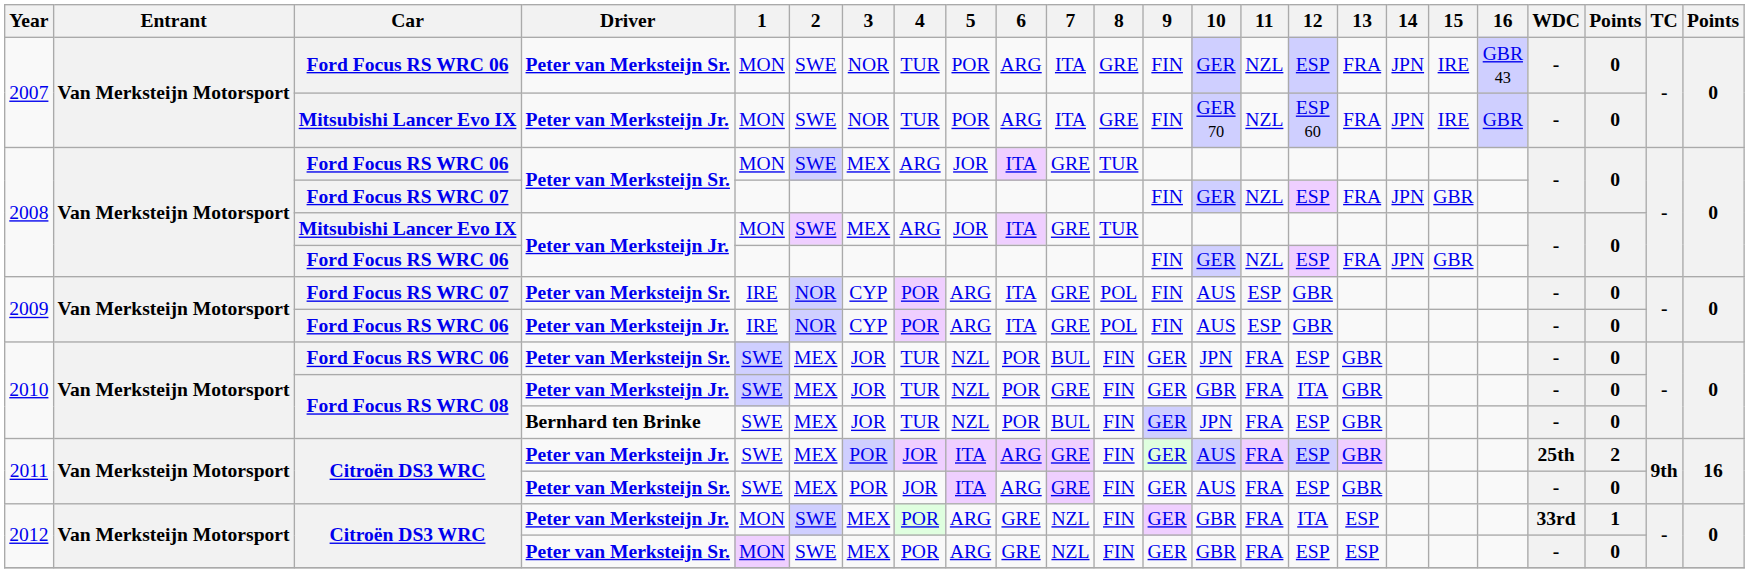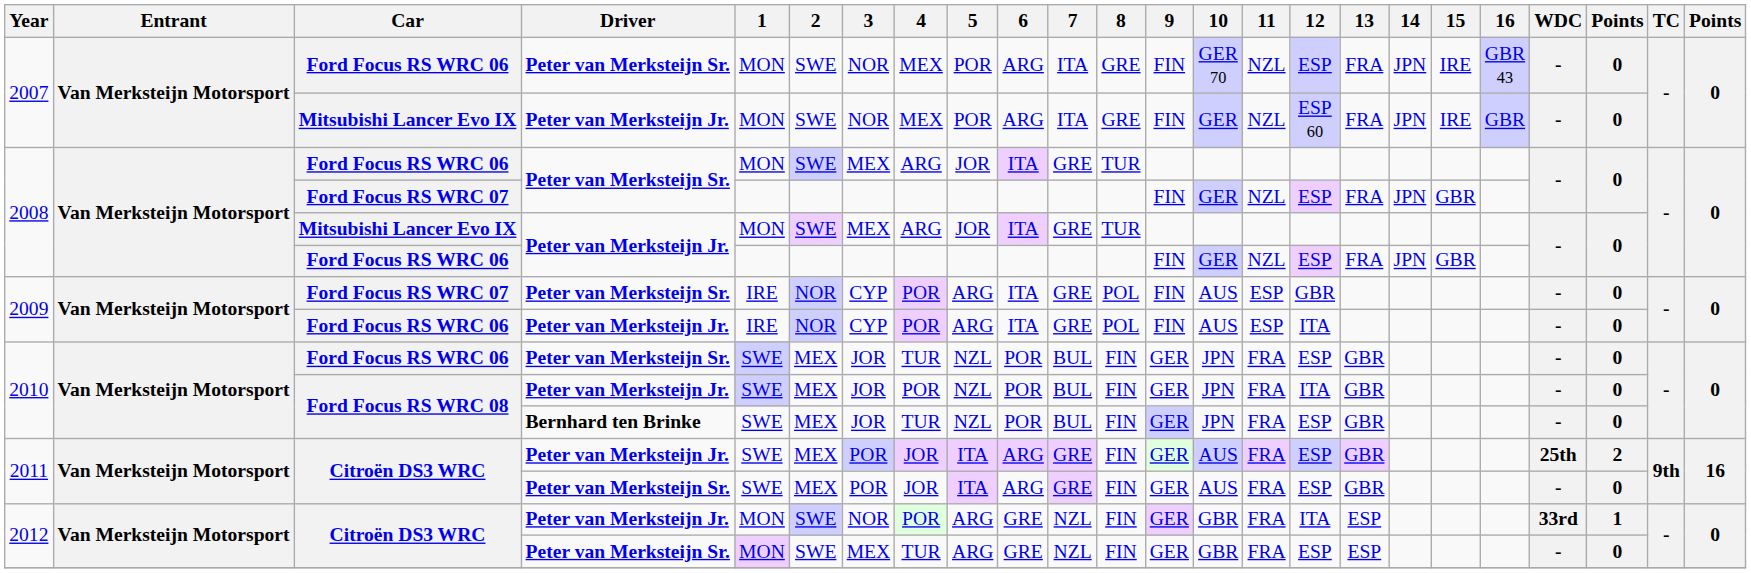 <table class="wikitable" border="1" style="text-align:center; font-size:90%;">
 <tr>
 <th>Year</th>
 <th>Entrant</th>
 <th>Car</th>
 <th>Driver</th>
 <th>1</th>
 <th>2</th>
 <th>3</th>
 <th>4</th>
 <th>5</th>
 <th>6</th>
 <th>7</th>
 <th>8</th>
 <th>9</th>
 <th>10</th>
 <th>11</th>
 <th>12</th>
 <th>13</th>
 <th>14</th>
 <th>15</th>
 <th>16</th>
 <th>WDC</th>
 <th>Points</th>
 <th>TC</th>
 <th>Points</th>
 </tr>
 <tr>
 <td rowspan="2"><a href='#'>2007</a></td>
 <th rowspan="2">Van Merksteijn Motorsport</th>
 <th><a href='#'>Ford Focus RS WRC 06</a></th>
 <td align="left"> <strong><a href='#'>Peter van Merksteijn Sr.</a></strong></td>
 <td><a href='#'>MON</a></td>
 <td><a href='#'>SWE</a></td>
 <td><a href='#'>NOR</a></td>
-<td><a href='#'>TUR</a></td>
+<td><a href='#'>MEX</a></td>
 <td><a href='#'>POR</a></td>
 <td><a href='#'>ARG</a></td>
 <td><a href='#'>ITA</a></td>
 <td><a href='#'>GRE</a></td>
 <td><a href='#'>FIN</a></td>
-<td style="background:#CFCFFF;"><a href='#'>GER</a><br></td>
+<td style="background:#CFCFFF;"><a href='#'>GER</a><br><small>70</small></td>
 <td><a href='#'>NZL</a></td>
 <td style="background:#CFCFFF;"><a href='#'>ESP</a><br></td>
 <td><a href='#'>FRA</a></td>
 <td><a href='#'>JPN</a></td>
 <td><a href='#'>IRE</a></td>
 <td style="background:#CFCFFF;"><a href='#'>GBR</a><br><small>43</small></td>
 <th>-</th>
 <th>0</th>
 <th rowspan="2">-</th>
 <th rowspan="2">0</th>
 </tr>
 <tr>
 <th><a href='#'>Mitsubishi Lancer Evo IX</a></th>
 <td align="left"> <strong><a href='#'>Peter van Merksteijn Jr.</a></strong></td>
 <td><a href='#'>MON</a></td>
 <td><a href='#'>SWE</a></td>
 <td><a href='#'>NOR</a></td>
-<td><a href='#'>TUR</a></td>
+<td><a href='#'>MEX</a></td>
 <td><a href='#'>POR</a></td>
 <td><a href='#'>ARG</a></td>
 <td><a href='#'>ITA</a></td>
 <td><a href='#'>GRE</a></td>
 <td><a href='#'>FIN</a></td>
-<td style="background:#CFCFFF;"><a href='#'>GER</a><br><small>70</small></td>
+<td style="background:#CFCFFF;"><a href='#'>GER</a><br></td>
 <td><a href='#'>NZL</a></td>
 <td style="background:#CFCFFF;"><a href='#'>ESP</a><br><small>60</small></td>
 <td><a href='#'>FRA</a></td>
 <td><a href='#'>JPN</a></td>
 <td><a href='#'>IRE</a></td>
 <td style="background:#CFCFFF;"><a href='#'>GBR</a><br></td>
 <th>-</th>
 <th>0</th>
 </tr>
 <tr>
 <td rowspan="4"><a href='#'>2008</a></td>
 <th rowspan="4">Van Merksteijn Motorsport</th>
 <th><a href='#'>Ford Focus RS WRC 06</a></th>
 <td rowspan="2" align="left"> <strong><a href='#'>Peter van Merksteijn Sr.</a></strong></td>
 <td><a href='#'>MON</a></td>
 <td style="background:#CFCFFF;"><a href='#'>SWE</a><br></td>
 <td><a href='#'>MEX</a></td>
 <td><a href='#'>ARG</a></td>
 <td><a href='#'>JOR</a></td>
 <td style="background:#EFCFFF;"><a href='#'>ITA</a><br></td>
 <td><a href='#'>GRE</a></td>
 <td><a href='#'>TUR</a></td>
 <td></td>
 <td></td>
 <td></td>
 <td></td>
 <td></td>
 <td></td>
 <td></td>
 <td></td>
 <th rowspan="2">-</th>
 <th rowspan="2">0</th>
 <th rowspan="4">-</th>
 <th rowspan="4">0</th>
 </tr>
 <tr>
 <th><a href='#'>Ford Focus RS WRC 07</a></th>
 <td></td>
 <td></td>
 <td></td>
 <td></td>
 <td></td>
 <td></td>
 <td></td>
 <td></td>
 <td><a href='#'>FIN</a></td>
 <td style="background:#CFCFFF;"><a href='#'>GER</a><br></td>
 <td><a href='#'>NZL</a></td>
 <td style="background:#EFCFFF;"><a href='#'>ESP</a><br></td>
 <td><a href='#'>FRA</a></td>
 <td><a href='#'>JPN</a></td>
 <td><a href='#'>GBR</a></td>
 <td></td>
 </tr>
 <tr>
 <th><a href='#'>Mitsubishi Lancer Evo IX</a></th>
 <td rowspan="2" align="left"> <strong><a href='#'>Peter van Merksteijn Jr.</a></strong></td>
 <td><a href='#'>MON</a></td>
 <td style="background:#EFCFFF;"><a href='#'>SWE</a><br></td>
 <td><a href='#'>MEX</a></td>
 <td><a href='#'>ARG</a></td>
 <td><a href='#'>JOR</a></td>
 <td style="background:#EFCFFF;"><a href='#'>ITA</a><br></td>
 <td><a href='#'>GRE</a></td>
 <td><a href='#'>TUR</a></td>
 <td></td>
 <td></td>
 <td></td>
 <td></td>
 <td></td>
 <td></td>
 <td></td>
 <td></td>
 <th rowspan="2">-</th>
 <th rowspan="2">0</th>
 </tr>
 <tr>
 <th><a href='#'>Ford Focus RS WRC 06</a></th>
 <td></td>
 <td></td>
 <td></td>
 <td></td>
 <td></td>
 <td></td>
 <td></td>
 <td></td>
 <td><a href='#'>FIN</a></td>
 <td style="background:#CFCFFF;"><a href='#'>GER</a><br></td>
 <td><a href='#'>NZL</a></td>
 <td style="background:#EFCFFF;"><a href='#'>ESP</a><br></td>
 <td><a href='#'>FRA</a></td>
 <td><a href='#'>JPN</a></td>
 <td><a href='#'>GBR</a></td>
 <td></td>
 </tr>
 <tr>
 <td rowspan="2"><a href='#'>2009</a></td>
 <th rowspan="2">Van Merksteijn Motorsport</th>
 <th><a href='#'>Ford Focus RS WRC 07</a></th>
 <td align="left"> <strong><a href='#'>Peter van Merksteijn Sr.</a></strong></td>
 <td><a href='#'>IRE</a></td>
 <td style="background:#CFCFFF;"><a href='#'>NOR</a><br></td>
 <td><a href='#'>CYP</a></td>
 <td style="background:#EFCFFF;"><a href='#'>POR</a><br></td>
 <td><a href='#'>ARG</a></td>
 <td><a href='#'>ITA</a></td>
 <td><a href='#'>GRE</a></td>
 <td><a href='#'>POL</a></td>
 <td><a href='#'>FIN</a></td>
 <td><a href='#'>AUS</a></td>
 <td><a href='#'>ESP</a></td>
 <td><a href='#'>GBR</a></td>
 <td></td>
 <td></td>
 <td></td>
 <td></td>
 <th>-</th>
 <th>0</th>
 <th rowspan="2">-</th>
 <th rowspan="2">0</th>
 </tr>
 <tr>
 <th><a href='#'>Ford Focus RS WRC 06</a></th>
 <td align="left"> <strong><a href='#'>Peter van Merksteijn Jr.</a></strong></td>
 <td><a href='#'>IRE</a></td>
 <td style="background:#CFCFFF;"><a href='#'>NOR</a><br></td>
 <td><a href='#'>CYP</a></td>
 <td style="background:#EFCFFF;"><a href='#'>POR</a><br></td>
 <td><a href='#'>ARG</a></td>
 <td><a href='#'>ITA</a></td>
 <td><a href='#'>GRE</a></td>
 <td><a href='#'>POL</a></td>
 <td><a href='#'>FIN</a></td>
 <td><a href='#'>AUS</a></td>
 <td><a href='#'>ESP</a></td>
-<td><a href='#'>GBR</a></td>
+<td><a href='#'>ITA</a></td>
 <td></td>
 <td></td>
 <td></td>
 <td></td>
 <th>-</th>
 <th>0</th>
 </tr>
 <tr>
 <td rowspan="3"><a href='#'>2010</a></td>
 <th rowspan="3">Van Merksteijn Motorsport</th>
 <th><a href='#'>Ford Focus RS WRC 06</a></th>
 <td align="left"> <strong><a href='#'>Peter van Merksteijn Sr.</a></strong></td>
 <td style="background:#CFCFFF;"><a href='#'>SWE</a><br></td>
 <td><a href='#'>MEX</a></td>
 <td><a href='#'>JOR</a></td>
 <td><a href='#'>TUR</a></td>
 <td><a href='#'>NZL</a></td>
 <td><a href='#'>POR</a></td>
 <td><a href='#'>BUL</a></td>
 <td><a href='#'>FIN</a></td>
 <td><a href='#'>GER</a></td>
 <td><a href='#'>JPN</a></td>
 <td><a href='#'>FRA</a></td>
 <td><a href='#'>ESP</a></td>
 <td><a href='#'>GBR</a></td>
 <td></td>
 <td></td>
 <td></td>
 <th>-</th>
 <th>0</th>
 <th rowspan="3">-</th>
 <th rowspan="3">0</th>
 </tr>
 <tr>
 <th rowspan="2"><a href='#'>Ford Focus RS WRC 08</a></th>
 <td align="left"> <strong><a href='#'>Peter van Merksteijn Jr.</a></strong></td>
 <td style="background:#CFCFFF;"><a href='#'>SWE</a><br></td>
 <td><a href='#'>MEX</a></td>
 <td><a href='#'>JOR</a></td>
-<td><a href='#'>TUR</a></td>
+<td><a href='#'>POR</a></td>
 <td><a href='#'>NZL</a></td>
 <td><a href='#'>POR</a></td>
-<td><a href='#'>GRE</a></td>
+<td><a href='#'>BUL</a></td>
 <td><a href='#'>FIN</a></td>
 <td><a href='#'>GER</a></td>
-<td><a href='#'>GBR</a></td>
+<td><a href='#'>JPN</a></td>
 <td><a href='#'>FRA</a></td>
 <td><a href='#'>ITA</a></td>
 <td><a href='#'>GBR</a></td>
 <td></td>
 <td></td>
 <td></td>
 <th>-</th>
 <th>0</th>
 </tr>
 <tr>
 <td align="left"> <strong>Bernhard ten Brinke</strong></td>
 <td><a href='#'>SWE</a></td>
 <td><a href='#'>MEX</a></td>
 <td><a href='#'>JOR</a></td>
 <td><a href='#'>TUR</a></td>
 <td><a href='#'>NZL</a></td>
 <td><a href='#'>POR</a></td>
 <td><a href='#'>BUL</a></td>
 <td><a href='#'>FIN</a></td>
 <td style="background:#CFCFFF;"><a href='#'>GER</a><br></td>
 <td><a href='#'>JPN</a></td>
 <td><a href='#'>FRA</a></td>
 <td><a href='#'>ESP</a></td>
 <td><a href='#'>GBR</a></td>
 <td></td>
 <td></td>
 <td></td>
 <th>-</th>
 <th>0</th>
 </tr>
 <tr>
 <td rowspan="2"><a href='#'>2011</a></td>
 <th rowspan="2">Van Merksteijn Motorsport</th>
 <th rowspan="2"><a href='#'>Citroën DS3 WRC</a></th>
 <td align="left"> <strong><a href='#'>Peter van Merksteijn Jr.</a></strong></td>
 <td><a href='#'>SWE</a></td>
 <td><a href='#'>MEX</a></td>
 <td style="background:#CFCFFF;"><a href='#'>POR</a><br></td>
 <td style="background:#EFCFFF;"><a href='#'>JOR</a><br></td>
 <td style="background:#EFCFFF;"><a href='#'>ITA</a><br></td>
 <td style="background:#EFCFFF;"><a href='#'>ARG</a><br></td>
 <td style="background:#EFCFFF;"><a href='#'>GRE</a><br></td>
 <td><a href='#'>FIN</a></td>
 <td style="background:#DFFFDF;"><a href='#'>GER</a><br></td>
 <td style="background:#CFCFFF;"><a href='#'>AUS</a><br></td>
 <td style="background:#EFCFFF;"><a href='#'>FRA</a><br></td>
 <td style="background:#CFCFFF;"><a href='#'>ESP</a><br></td>
 <td style="background:#EFCFFF;"><a href='#'>GBR</a><br></td>
 <td></td>
 <td></td>
 <td></td>
 <th>25th</th>
 <th>2</th>
 <th rowspan="2">9th</th>
 <th rowspan="2">16</th>
 </tr>
 <tr>
 <td align="left"> <strong><a href='#'>Peter van Merksteijn Sr.</a></strong></td>
 <td><a href='#'>SWE</a></td>
 <td><a href='#'>MEX</a></td>
 <td><a href='#'>POR</a></td>
 <td><a href='#'>JOR</a></td>
 <td style="background:#EFCFFF;"><a href='#'>ITA</a><br></td>
 <td><a href='#'>ARG</a></td>
 <td style="background:#EFCFFF;"><a href='#'>GRE</a><br></td>
 <td><a href='#'>FIN</a></td>
 <td><a href='#'>GER</a></td>
 <td><a href='#'>AUS</a></td>
 <td><a href='#'>FRA</a></td>
 <td><a href='#'>ESP</a></td>
 <td><a href='#'>GBR</a></td>
 <td></td>
 <td></td>
 <td></td>
 <th>-</th>
 <th>0</th>
 </tr>
 <tr>
 <td rowspan="2"><a href='#'>2012</a></td>
 <th rowspan="2">Van Merksteijn Motorsport</th>
 <th rowspan="2"><a href='#'>Citroën DS3 WRC</a></th>
 <td align="left"> <strong><a href='#'>Peter van Merksteijn Jr.</a></strong></td>
 <td><a href='#'>MON</a></td>
 <td style="background:#CFCFFF;"><a href='#'>SWE</a><br></td>
-<td><a href='#'>MEX</a></td>
+<td><a href='#'>NOR</a></td>
 <td style="background:#DFFFDF;"><a href='#'>POR</a><br></td>
 <td><a href='#'>ARG</a></td>
 <td><a href='#'>GRE</a></td>
 <td><a href='#'>NZL</a></td>
 <td><a href='#'>FIN</a></td>
 <td style="background:#EFCFFF;"><a href='#'>GER</a><br></td>
 <td><a href='#'>GBR</a></td>
 <td><a href='#'>FRA</a></td>
 <td><a href='#'>ITA</a></td>
 <td><a href='#'>ESP</a></td>
 <td></td>
 <td></td>
 <td></td>
 <th>33rd</th>
 <th>1</th>
 <th rowspan="2">-</th>
 <th rowspan="2">0</th>
 </tr>
 <tr>
 <td align="left"> <strong><a href='#'>Peter van Merksteijn Sr.</a></strong></td>
 <td style="background:#EFCFFF;"><a href='#'>MON</a><br></td>
 <td><a href='#'>SWE</a></td>
 <td><a href='#'>MEX</a></td>
-<td><a href='#'>POR</a></td>
+<td><a href='#'>TUR</a></td>
 <td><a href='#'>ARG</a></td>
 <td><a href='#'>GRE</a></td>
 <td><a href='#'>NZL</a></td>
 <td><a href='#'>FIN</a></td>
 <td><a href='#'>GER</a></td>
 <td><a href='#'>GBR</a></td>
 <td><a href='#'>FRA</a></td>
 <td><a href='#'>ESP</a></td>
 <td><a href='#'>ESP</a></td>
 <td></td>
 <td></td>
 <td></td>
 <th>-</th>
 <th>0</th>
 </tr>
 <tr>
 </tr>
 </table>
